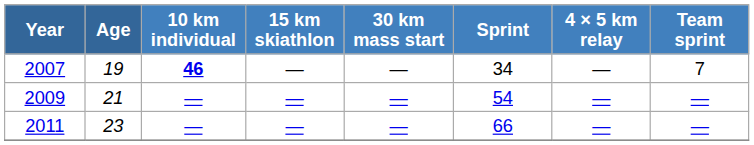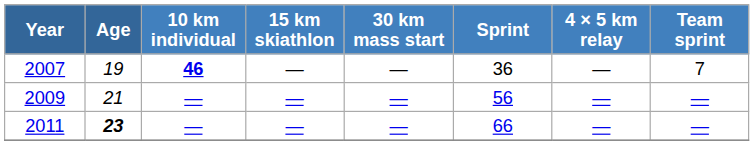 <table class="wikitable" style="font-size:95%; text-align:center; border:grey solid 1px; border-collapse:collapse; background:#ffffff;">
 <tr>
 <th style="background-color:#369; color:white; width:60px;"> Year </th>
 <th style="background-color:#369; color:white; width:40px;"> Age </th>
 <th style="background-color:#4180be; color:white; width:75px;"> 10 km <br> individual </th>
 <th style="background-color:#4180be; color:white; width:75px;"> 15 km <br> skiathlon </th>
 <th style="background-color:#4180be; color:white; width:75px;"> 30 km <br> mass start </th>
 <th style="background-color:#4180be; color:white; width:75px;"> Sprint </th>
 <th style="background-color:#4180be; color:white; width:75px;"> 4 × 5 km <br> relay </th>
 <th style="background-color:#4180be; color:white; width:75px;"> Team <br> sprint </th>
 </tr>
 <tr>
 <td><a href='#'>2007</a></td>
 <td><em>19</em></td>
 <td><strong><a href='#'>46</a></strong></td>
 <td>—</td>
 <td>—</td>
-<td>34</td>
+<td>36</td>
 <td>—</td>
 <td>7</td>
 </tr>
 <tr>
 <td><a href='#'>2009</a></td>
 <td><em>21</em></td>
 <td><a href='#'>—</a></td>
 <td><a href='#'>—</a></td>
 <td><a href='#'>—</a></td>
-<td><a href='#'>54</a></td>
+<td><a href='#'>56</a></td>
 <td><a href='#'>—</a></td>
 <td><a href='#'>—</a></td>
 </tr>
 <tr>
 <td><a href='#'>2011</a></td>
-<td><em>23</em></td>
+<td><strong><em>23</em></strong></td>
 <td><a href='#'>—</a></td>
 <td><a href='#'>—</a></td>
 <td><a href='#'>—</a></td>
 <td><a href='#'>66</a></td>
 <td><a href='#'>—</a></td>
 <td><a href='#'>—</a></td>
 </tr>
 <tr>
 </tr>
 </table>
